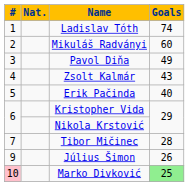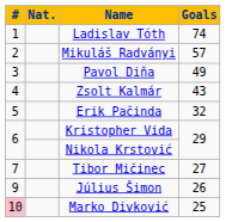 <table class="wikitable" style="text-align:center;">
 <tr>
 <th style="color:#00308F; background:#FFBF00;">#</th>
 <th style="color:#00308F; background:#FFBF00;">Nat.</th>
 <th style="color:#00308F; background:#FFBF00;">Name</th>
 <th style="color:#00308F; background:#FFBF00;">Goals</th>
 </tr>
 <tr>
 <td>1</td>
 <td></td>
 <td><a href='#'>Ladislav Tóth</a></td>
 <td>74</td>
 </tr>
 <tr>
 <td>2</td>
 <td></td>
 <td><a href='#'>Mikuláš Radványi</a></td>
-<td>60</td>
+<td>57</td>
 </tr>
 <tr>
 <td>3</td>
 <td></td>
 <td><a href='#'>Pavol Diňa</a></td>
 <td>49</td>
 </tr>
 <tr>
 <td>4</td>
 <td></td>
 <td><a href='#'>Zsolt Kalmár</a></td>
 <td>43</td>
 </tr>
 <tr>
 <td>5</td>
 <td></td>
 <td><a href='#'>Erik Pačinda</a></td>
-<td>40</td>
+<td>32</td>
 </tr>
 <tr>
 <td rowspan="2">6</td>
 <td></td>
 <td><a href='#'>Kristopher Vida</a></td>
 <td rowspan="2">29</td>
 </tr>
 <tr>
 <td></td>
 <td><a href='#'>Nikola Krstović</a></td>
 </tr>
 <tr>
 <td>7</td>
 <td></td>
 <td><a href='#'>Tibor Mičinec</a></td>
-<td>28</td>
+<td>27</td>
 </tr>
 <tr>
 <td>9</td>
 <td></td>
 <td><a href='#'>Július Šimon</a></td>
 <td>26</td>
 </tr>
 <tr>
 <td style="background: pink;">10</td>
 <td></td>
 <td><a href='#'>Marko Divković</a></td>
-<td style="background: lightgreen;">25</td>
+<td>25</td>
 </tr>
 </table>
